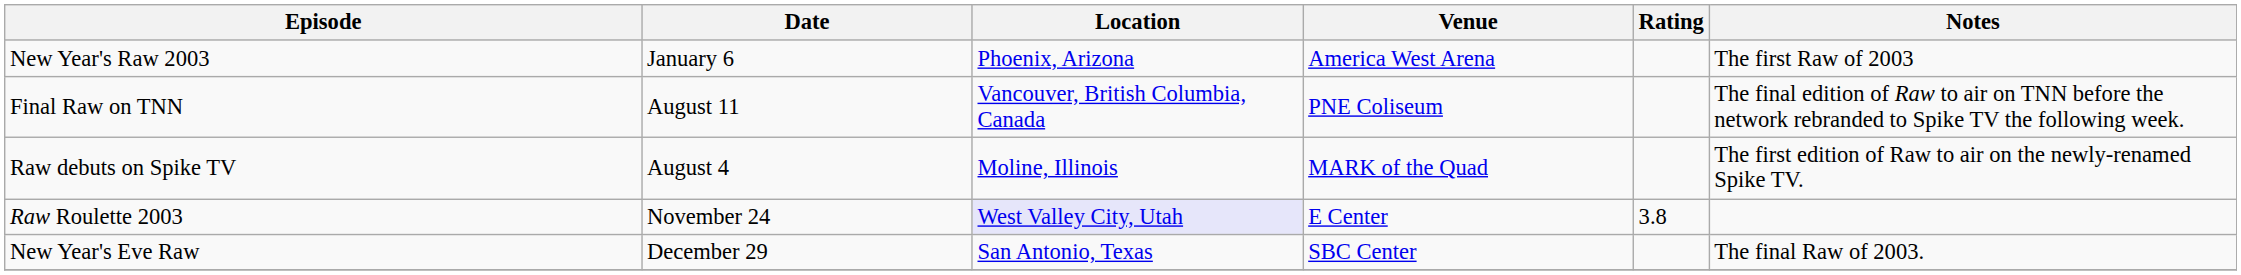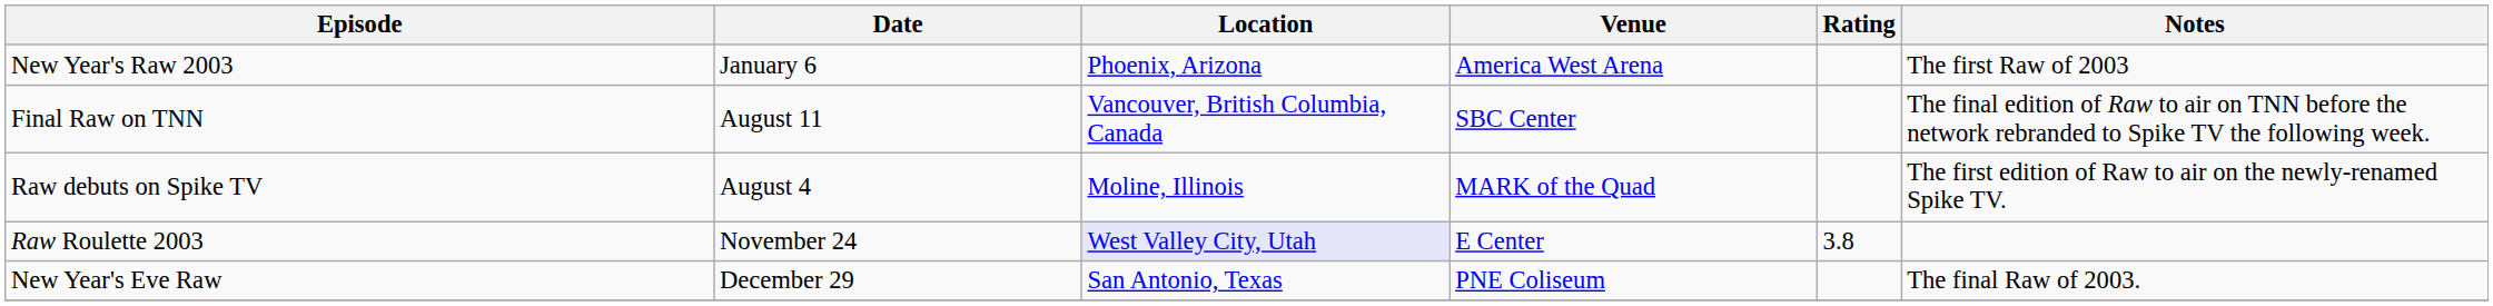 <table class="wikitable plainrowheaders sortable" style="width:100%;">
 <tr>
 <th style="width:29%;">Episode</th>
 <th style="width:15%;">Date</th>
 <th style="width:15%;">Location</th>
 <th style="width:15%;">Venue</th>
 <th style="width:2%;">Rating</th>
 <th style="width:99%;">Notes</th>
 </tr>
 <tr>
 <td>New Year's Raw 2003</td>
 <td>January 6</td>
 <td><a href='#'>Phoenix, Arizona</a></td>
 <td><a href='#'>America West Arena</a></td>
 <td></td>
 <td>The first Raw of 2003</td>
 </tr>
 <tr>
 <td>Final Raw on TNN</td>
 <td>August 11</td>
 <td><a href='#'>Vancouver, British Columbia, Canada</a></td>
-<td><a href='#'>PNE Coliseum</a></td>
+<td><a href='#'>SBC Center</a></td>
 <td></td>
 <td>The final edition of <em>Raw</em> to air on TNN before the network rebranded to Spike TV the following week.</td>
 </tr>
 <tr>
 <td>Raw debuts on Spike TV</td>
 <td>August 4</td>
 <td><a href='#'>Moline, Illinois</a></td>
 <td><a href='#'>MARK of the Quad</a></td>
 <td></td>
 <td>The first edition of Raw to air on the newly-renamed Spike TV.</td>
 </tr>
 <tr>
 <td><em>Raw</em> Roulette 2003</td>
 <td>November 24</td>
 <td style="background: lavender;"><a href='#'>West Valley City, Utah</a></td>
 <td><a href='#'>E Center</a></td>
 <td>3.8</td>
 <td></td>
 </tr>
 <tr>
 <td>New Year's Eve Raw</td>
 <td>December 29</td>
 <td><a href='#'>San Antonio, Texas</a></td>
-<td><a href='#'>SBC Center</a></td>
+<td><a href='#'>PNE Coliseum</a></td>
 <td></td>
 <td>The final Raw of 2003.</td>
 </tr>
 <tr>
 </tr>
 </table>
